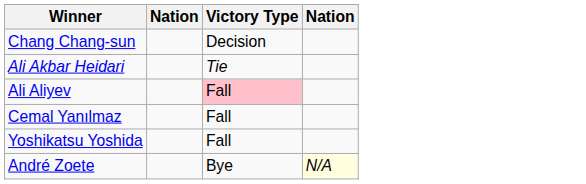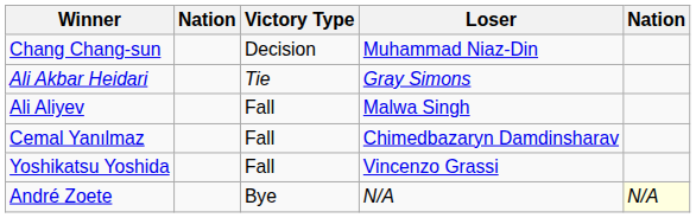 <table class="wikitable sortable" style="text-align:left;">
 <tr>
 <th>Winner</th>
 <th>Nation</th>
 <th>Victory Type</th>
+<th>Loser</th>
 <th>Nation</th>
 </tr>
 <tr>
 <td><a href='#'>Chang Chang-sun</a></td>
 <td></td>
 <td>Decision</td>
+<td><a href='#'>Muhammad Niaz-Din</a></td>
 <td></td>
 </tr>
 <tr style="font-style: italic">
 <td><a href='#'>Ali Akbar Heidari</a></td>
 <td></td>
 <td>Tie</td>
+<td><a href='#'>Gray Simons</a></td>
 <td></td>
 </tr>
 <tr>
 <td><a href='#'>Ali Aliyev</a></td>
 <td></td>
-<td style="background: pink;">Fall</td>
+<td>Fall</td>
+<td><a href='#'>Malwa Singh</a></td>
 <td></td>
 </tr>
 <tr>
 <td><a href='#'>Cemal Yanılmaz</a></td>
 <td></td>
 <td>Fall</td>
+<td><a href='#'>Chimedbazaryn Damdinsharav</a></td>
 <td></td>
 </tr>
 <tr>
 <td><a href='#'>Yoshikatsu Yoshida</a></td>
 <td></td>
 <td>Fall</td>
+<td><a href='#'>Vincenzo Grassi</a></td>
 <td></td>
 </tr>
 <tr>
 <td><a href='#'>André Zoete</a></td>
 <td></td>
 <td>Bye</td>
+<td><em>N/A</em></td>
 <td style="background: lightyellow;"><em>N/A</em></td>
 </tr>
 </table>
